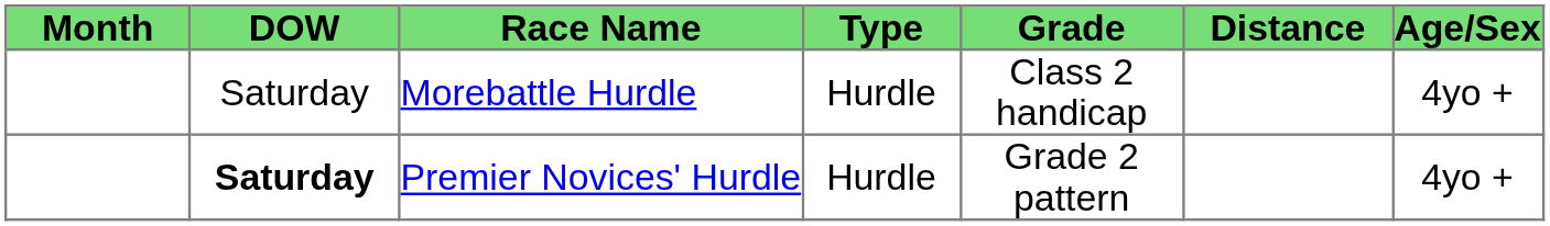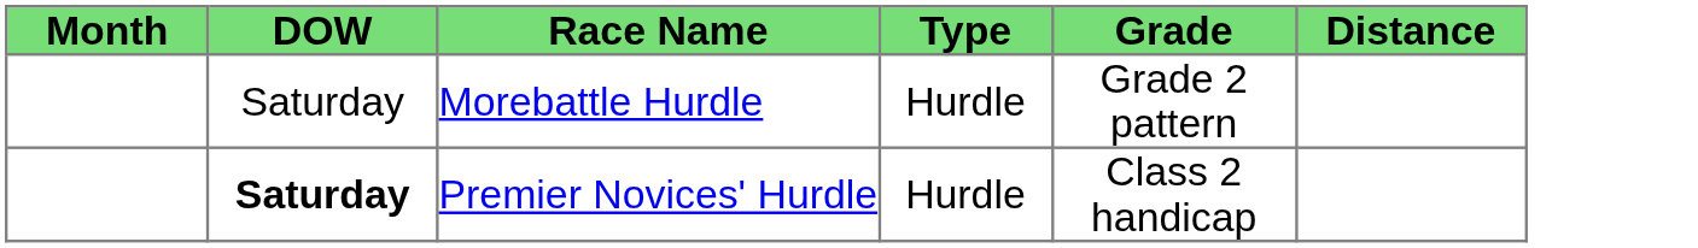 <table class = "sortable" | border="1" cellpadding="0" style="border-collapse: collapse; font-size:90%">
 <tr bgcolor="#77dd77" align="center">
 <th style="width:70px">Month</th>
 <th style="width:80px">DOW</th>
 <th>Race Name</th>
 <th style="width:60px">Type</th>
 <th style="width:85px"><strong>Grade</strong></th>
 <th style="width:80px">Distance</th>
-<th style="width:50px">Age/Sex</th>
 </tr>
 <tr>
 <td style="text-align:center"></td>
 <td style="text-align:center">Saturday</td>
 <td><a href='#'>Morebattle Hurdle</a></td>
 <td style="text-align:center">Hurdle</td>
-<td style="text-align:center">Class 2 handicap</td>
+<td style="text-align:center">Grade 2 pattern</td>
 <td style="text-align:center"></td>
-<td style="text-align:center">4yo +</td>
 </tr>
 <tr>
 <td style="text-align:center"></td>
 <td style="text-align:center"><strong>Saturday</strong></td>
 <td><a href='#'>Premier Novices' Hurdle</a></td>
 <td style="text-align:center">Hurdle</td>
-<td style="text-align:center">Grade 2 pattern</td>
+<td style="text-align:center">Class 2 handicap</td>
 <td style="text-align:center"></td>
-<td style="text-align:center">4yo +</td>
 </tr>
 </table>
